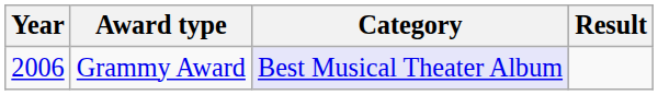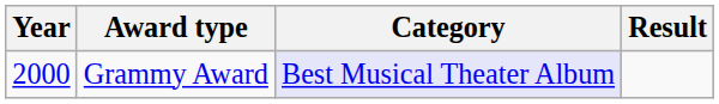 <table class="wikitable">
 <tr>
 <th>Year</th>
 <th>Award type</th>
 <th>Category</th>
 <th>Result</th>
 </tr>
 <tr>
-<td><a href='#'>2006</a></td>
+<td><a href='#'>2000</a></td>
 <td><a href='#'>Grammy Award</a></td>
 <td style="background: lavender;"><a href='#'>Best Musical Theater Album</a></td>
 <td></td>
 </tr>
 </table>
